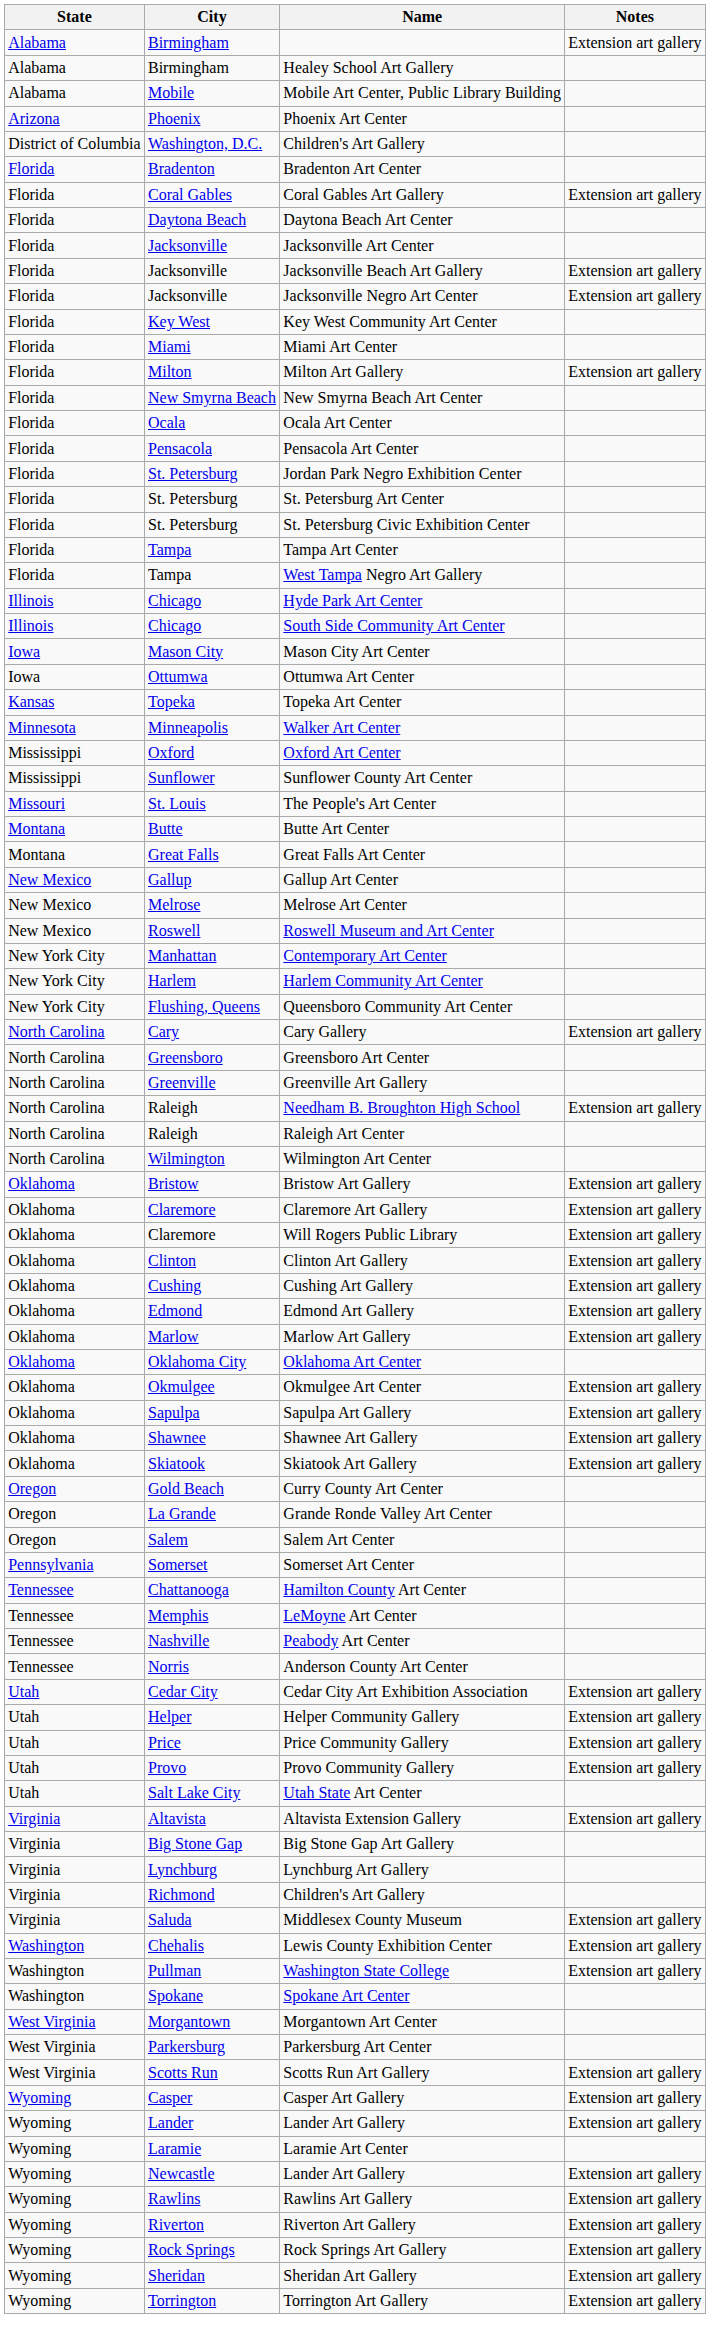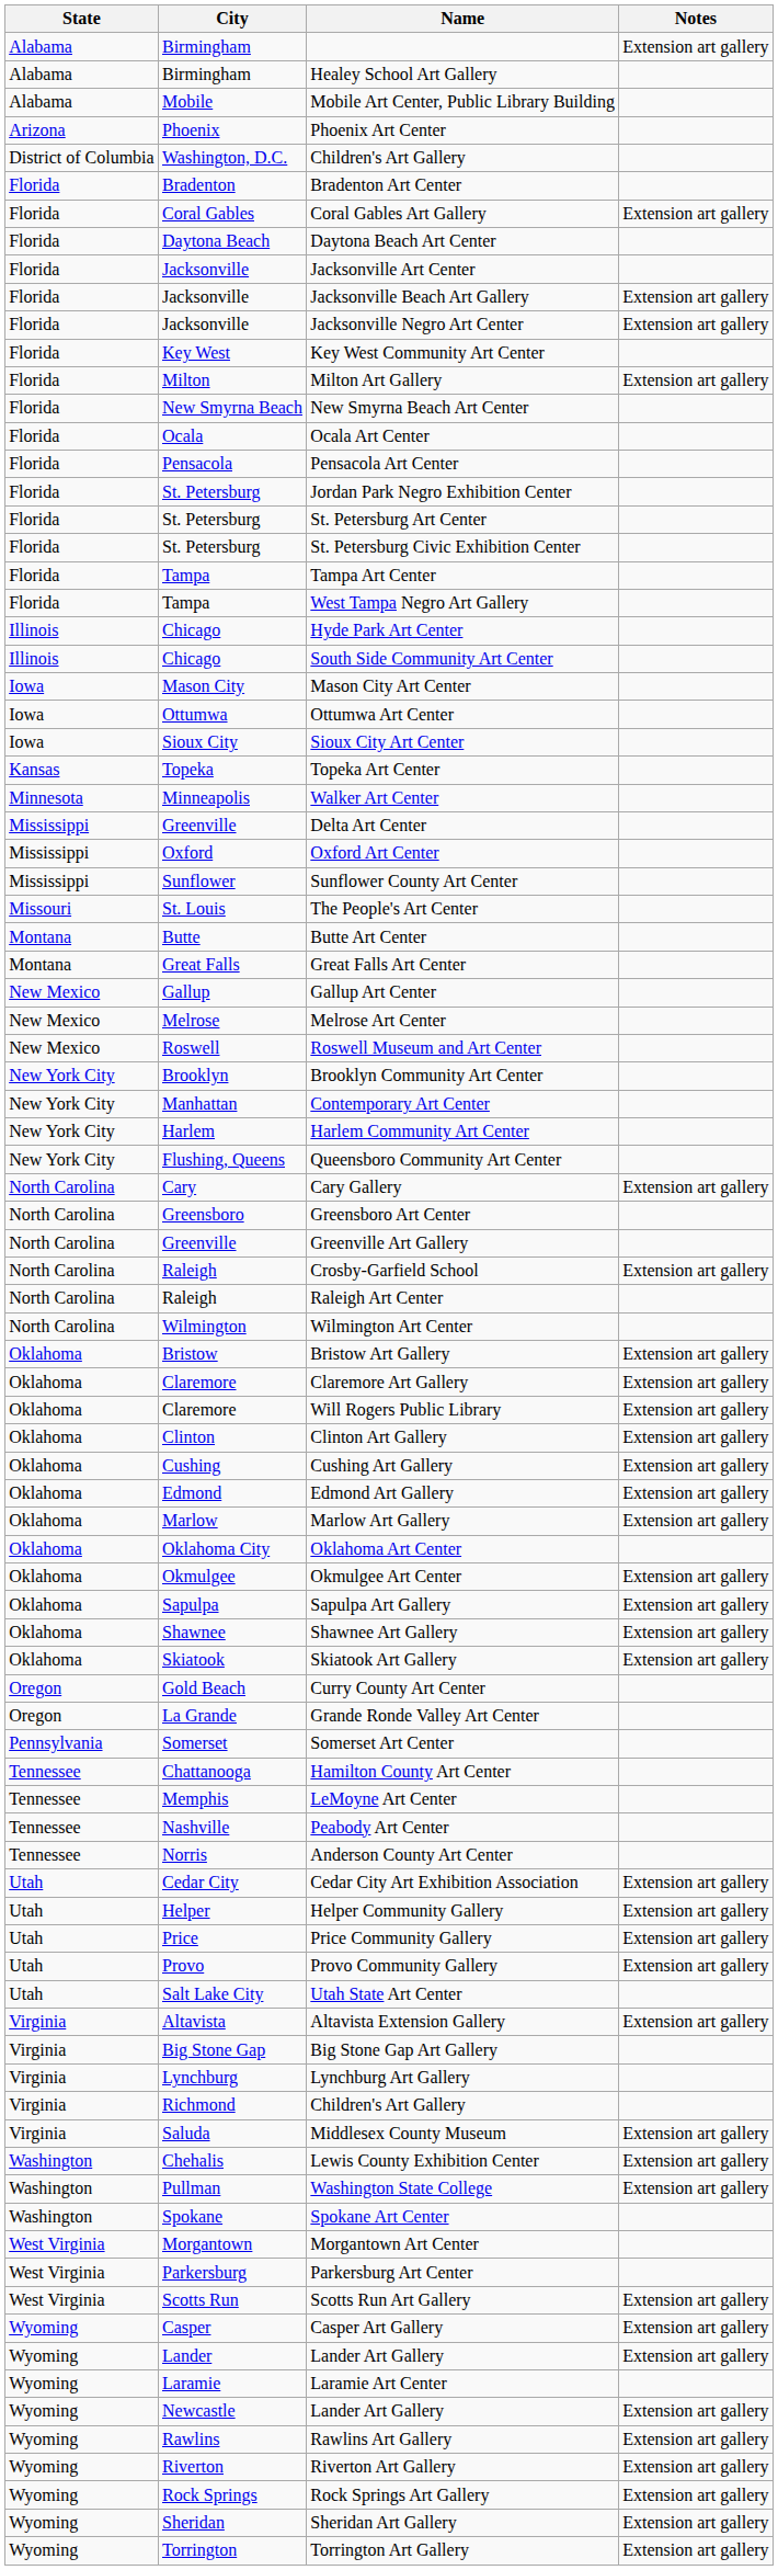 <table class="wikitable">
 <tr>
 <th>State</th>
 <th>City</th>
 <th>Name</th>
 <th>Notes</th>
 </tr>
 <tr>
 <td><a href='#'>Alabama</a></td>
 <td><a href='#'>Birmingham</a></td>
 <td></td>
 <td>Extension art gallery</td>
 </tr>
 <tr>
 <td>Alabama</td>
 <td>Birmingham</td>
 <td>Healey School Art Gallery</td>
 <td></td>
 </tr>
 <tr>
 <td>Alabama</td>
 <td><a href='#'>Mobile</a></td>
 <td>Mobile Art Center, Public Library Building</td>
 <td></td>
 </tr>
 <tr>
 <td><a href='#'>Arizona</a></td>
 <td><a href='#'>Phoenix</a></td>
 <td>Phoenix Art Center</td>
 <td></td>
 </tr>
 <tr>
 <td>District of Columbia</td>
 <td><a href='#'>Washington, D.C.</a></td>
 <td>Children's Art Gallery</td>
 <td></td>
 </tr>
 <tr>
 <td><a href='#'>Florida</a></td>
 <td><a href='#'>Bradenton</a></td>
 <td>Bradenton Art Center</td>
 <td></td>
 </tr>
 <tr>
 <td>Florida</td>
 <td><a href='#'>Coral Gables</a></td>
 <td>Coral Gables Art Gallery</td>
 <td>Extension art gallery</td>
 </tr>
 <tr>
 <td>Florida</td>
 <td><a href='#'>Daytona Beach</a></td>
 <td>Daytona Beach Art Center</td>
 <td></td>
 </tr>
 <tr>
 <td>Florida</td>
 <td><a href='#'>Jacksonville</a></td>
 <td>Jacksonville Art Center</td>
 <td></td>
 </tr>
 <tr>
 <td>Florida</td>
 <td>Jacksonville</td>
 <td>Jacksonville Beach Art Gallery</td>
 <td>Extension art gallery</td>
 </tr>
 <tr>
 <td>Florida</td>
 <td>Jacksonville</td>
 <td>Jacksonville Negro Art Center</td>
 <td>Extension art gallery</td>
 </tr>
 <tr>
 <td>Florida</td>
 <td><a href='#'>Key West</a></td>
 <td>Key West Community Art Center</td>
 <td></td>
 </tr>
 <tr>
 <td>Florida</td>
-<td><a href='#'>Miami</a></td>
-<td>Miami Art Center</td>
-<td></td>
-</tr>
-<tr>
-<td>Florida</td>
 <td><a href='#'>Milton</a></td>
 <td>Milton Art Gallery</td>
 <td>Extension art gallery</td>
 </tr>
 <tr>
 <td>Florida</td>
 <td><a href='#'>New Smyrna Beach</a></td>
 <td>New Smyrna Beach Art Center</td>
 <td></td>
 </tr>
 <tr>
 <td>Florida</td>
 <td><a href='#'>Ocala</a></td>
 <td>Ocala Art Center</td>
 <td></td>
 </tr>
 <tr>
 <td>Florida</td>
 <td><a href='#'>Pensacola</a></td>
 <td>Pensacola Art Center</td>
 <td></td>
 </tr>
 <tr>
 <td>Florida</td>
 <td><a href='#'>St. Petersburg</a></td>
 <td>Jordan Park Negro Exhibition Center</td>
 <td></td>
 </tr>
 <tr>
 <td>Florida</td>
 <td>St. Petersburg</td>
 <td>St. Petersburg Art Center</td>
 <td></td>
 </tr>
 <tr>
 <td>Florida</td>
 <td>St. Petersburg</td>
 <td>St. Petersburg Civic Exhibition Center</td>
 <td></td>
 </tr>
 <tr>
 <td>Florida</td>
 <td><a href='#'>Tampa</a></td>
 <td>Tampa Art Center</td>
 <td></td>
 </tr>
 <tr>
 <td>Florida</td>
 <td>Tampa</td>
 <td><a href='#'>West Tampa</a> Negro Art Gallery</td>
 <td></td>
 </tr>
 <tr>
 <td><a href='#'>Illinois</a></td>
 <td><a href='#'>Chicago</a></td>
 <td><a href='#'>Hyde Park Art Center</a></td>
 <td></td>
 </tr>
 <tr>
 <td><a href='#'>Illinois</a></td>
 <td><a href='#'>Chicago</a></td>
 <td><a href='#'>South Side Community Art Center</a></td>
 <td></td>
 </tr>
 <tr>
 <td><a href='#'>Iowa</a></td>
 <td><a href='#'>Mason City</a></td>
 <td>Mason City Art Center</td>
 <td></td>
 </tr>
 <tr>
 <td>Iowa</td>
 <td><a href='#'>Ottumwa</a></td>
 <td>Ottumwa Art Center</td>
 <td></td>
 </tr>
 <tr>
+<td>Iowa</td>
+<td><a href='#'>Sioux City</a></td>
+<td><a href='#'>Sioux City Art Center</a></td>
+<td></td>
+</tr>
+<tr>
 <td><a href='#'>Kansas</a></td>
 <td><a href='#'>Topeka</a></td>
 <td>Topeka Art Center</td>
 <td></td>
 </tr>
 <tr>
 <td><a href='#'>Minnesota</a></td>
 <td><a href='#'>Minneapolis</a></td>
 <td><a href='#'>Walker Art Center</a></td>
+<td></td>
+</tr>
+<tr>
+<td><a href='#'>Mississippi</a></td>
+<td><a href='#'>Greenville</a></td>
+<td>Delta Art Center</td>
 <td></td>
 </tr>
 <tr>
 <td>Mississippi</td>
 <td><a href='#'>Oxford</a></td>
 <td><a href='#'>Oxford Art Center</a></td>
 <td></td>
 </tr>
 <tr>
 <td>Mississippi</td>
 <td><a href='#'>Sunflower</a></td>
 <td>Sunflower County Art Center</td>
 <td></td>
 </tr>
 <tr>
 <td><a href='#'>Missouri</a></td>
 <td><a href='#'>St. Louis</a></td>
 <td>The People's Art Center</td>
 <td></td>
 </tr>
 <tr>
 <td><a href='#'>Montana</a></td>
 <td><a href='#'>Butte</a></td>
 <td>Butte Art Center</td>
 <td></td>
 </tr>
 <tr>
 <td>Montana</td>
 <td><a href='#'>Great Falls</a></td>
 <td>Great Falls Art Center</td>
 <td></td>
 </tr>
 <tr>
 <td><a href='#'>New Mexico</a></td>
 <td><a href='#'>Gallup</a></td>
 <td>Gallup Art Center</td>
 <td></td>
 </tr>
 <tr>
 <td>New Mexico</td>
 <td><a href='#'>Melrose</a></td>
 <td>Melrose Art Center</td>
 <td></td>
 </tr>
 <tr>
 <td>New Mexico</td>
 <td><a href='#'>Roswell</a></td>
 <td><a href='#'>Roswell Museum and Art Center</a></td>
 <td></td>
 </tr>
 <tr>
+<td><a href='#'>New York City</a></td>
+<td><a href='#'>Brooklyn</a></td>
+<td>Brooklyn Community Art Center</td>
+<td></td>
+</tr>
+<tr>
 <td>New York City</td>
 <td><a href='#'>Manhattan</a></td>
 <td><a href='#'>Contemporary Art Center</a></td>
 <td></td>
 </tr>
 <tr>
 <td>New York City</td>
 <td><a href='#'>Harlem</a></td>
 <td><a href='#'>Harlem Community Art Center</a></td>
 <td></td>
 </tr>
 <tr>
 <td>New York City</td>
 <td><a href='#'>Flushing, Queens</a></td>
 <td>Queensboro Community Art Center</td>
 <td></td>
 </tr>
 <tr>
 <td><a href='#'>North Carolina</a></td>
 <td><a href='#'>Cary</a></td>
 <td>Cary Gallery</td>
 <td>Extension art gallery</td>
 </tr>
 <tr>
 <td>North Carolina</td>
 <td><a href='#'>Greensboro</a></td>
 <td>Greensboro Art Center</td>
 <td></td>
 </tr>
 <tr>
 <td>North Carolina</td>
 <td><a href='#'>Greenville</a></td>
 <td>Greenville Art Gallery</td>
 <td></td>
 </tr>
 <tr>
 <td>North Carolina</td>
-<td>Raleigh</td>
-<td><a href='#'>Needham B. Broughton High School</a></td>
+<td><a href='#'>Raleigh</a></td>
+<td>Crosby-Garfield School</td>
 <td>Extension art gallery</td>
 </tr>
 <tr>
 <td>North Carolina</td>
 <td>Raleigh</td>
 <td>Raleigh Art Center</td>
 <td></td>
 </tr>
 <tr>
 <td>North Carolina</td>
 <td><a href='#'>Wilmington</a></td>
 <td>Wilmington Art Center</td>
 <td></td>
 </tr>
 <tr>
 <td><a href='#'>Oklahoma</a></td>
 <td><a href='#'>Bristow</a></td>
 <td>Bristow Art Gallery</td>
 <td>Extension art gallery</td>
 </tr>
 <tr>
 <td>Oklahoma</td>
 <td><a href='#'>Claremore</a></td>
 <td>Claremore Art Gallery</td>
 <td>Extension art gallery</td>
 </tr>
 <tr>
 <td>Oklahoma</td>
 <td>Claremore</td>
 <td>Will Rogers Public Library</td>
 <td>Extension art gallery</td>
 </tr>
 <tr>
 <td>Oklahoma</td>
 <td><a href='#'>Clinton</a></td>
 <td>Clinton Art Gallery</td>
 <td>Extension art gallery</td>
 </tr>
 <tr>
 <td>Oklahoma</td>
 <td><a href='#'>Cushing</a></td>
 <td>Cushing Art Gallery</td>
 <td>Extension art gallery</td>
 </tr>
 <tr>
 <td>Oklahoma</td>
 <td><a href='#'>Edmond</a></td>
 <td>Edmond Art Gallery</td>
 <td>Extension art gallery</td>
 </tr>
 <tr>
 <td>Oklahoma</td>
 <td><a href='#'>Marlow</a></td>
 <td>Marlow Art Gallery</td>
 <td>Extension art gallery</td>
 </tr>
 <tr>
 <td><a href='#'>Oklahoma</a></td>
 <td><a href='#'>Oklahoma City</a></td>
 <td><a href='#'>Oklahoma Art Center</a></td>
 <td></td>
 </tr>
 <tr>
 <td>Oklahoma</td>
 <td><a href='#'>Okmulgee</a></td>
 <td>Okmulgee Art Center</td>
 <td>Extension art gallery</td>
 </tr>
 <tr>
 <td>Oklahoma</td>
 <td><a href='#'>Sapulpa</a></td>
 <td>Sapulpa Art Gallery</td>
 <td>Extension art gallery</td>
 </tr>
 <tr>
 <td>Oklahoma</td>
 <td><a href='#'>Shawnee</a></td>
 <td>Shawnee Art Gallery</td>
 <td>Extension art gallery</td>
 </tr>
 <tr>
 <td>Oklahoma</td>
 <td><a href='#'>Skiatook</a></td>
 <td>Skiatook Art Gallery</td>
 <td>Extension art gallery</td>
 </tr>
 <tr>
 <td><a href='#'>Oregon</a></td>
 <td><a href='#'>Gold Beach</a></td>
 <td>Curry County Art Center</td>
 <td></td>
 </tr>
 <tr>
 <td>Oregon</td>
 <td><a href='#'>La Grande</a></td>
 <td>Grande Ronde Valley Art Center</td>
-<td></td>
-</tr>
-<tr>
-<td>Oregon</td>
-<td><a href='#'>Salem</a></td>
-<td>Salem Art Center</td>
 <td></td>
 </tr>
 <tr>
 <td><a href='#'>Pennsylvania</a></td>
 <td><a href='#'>Somerset</a></td>
 <td>Somerset Art Center</td>
 <td></td>
 </tr>
 <tr>
 <td><a href='#'>Tennessee</a></td>
 <td><a href='#'>Chattanooga</a></td>
 <td><a href='#'>Hamilton County</a> Art Center</td>
 <td></td>
 </tr>
 <tr>
 <td>Tennessee</td>
 <td><a href='#'>Memphis</a></td>
 <td><a href='#'>LeMoyne</a> Art Center</td>
 <td></td>
 </tr>
 <tr>
 <td>Tennessee</td>
 <td><a href='#'>Nashville</a></td>
 <td><a href='#'>Peabody</a> Art Center</td>
 <td></td>
 </tr>
 <tr>
 <td>Tennessee</td>
 <td><a href='#'>Norris</a></td>
 <td>Anderson County Art Center</td>
 <td></td>
 </tr>
 <tr>
 <td><a href='#'>Utah</a></td>
 <td><a href='#'>Cedar City</a></td>
 <td>Cedar City Art Exhibition Association</td>
 <td>Extension art gallery</td>
 </tr>
 <tr>
 <td>Utah</td>
 <td><a href='#'>Helper</a></td>
 <td>Helper Community Gallery</td>
 <td>Extension art gallery</td>
 </tr>
 <tr>
 <td>Utah</td>
 <td><a href='#'>Price</a></td>
 <td>Price Community Gallery</td>
 <td>Extension art gallery</td>
 </tr>
 <tr>
 <td>Utah</td>
 <td><a href='#'>Provo</a></td>
 <td>Provo Community Gallery</td>
 <td>Extension art gallery</td>
 </tr>
 <tr>
 <td>Utah</td>
 <td><a href='#'>Salt Lake City</a></td>
 <td><a href='#'>Utah State</a> Art Center</td>
 <td></td>
 </tr>
 <tr>
 <td><a href='#'>Virginia</a></td>
 <td><a href='#'>Altavista</a></td>
 <td>Altavista Extension Gallery</td>
 <td>Extension art gallery</td>
 </tr>
 <tr>
 <td>Virginia</td>
 <td><a href='#'>Big Stone Gap</a></td>
 <td>Big Stone Gap Art Gallery</td>
 <td></td>
 </tr>
 <tr>
 <td>Virginia</td>
 <td><a href='#'>Lynchburg</a></td>
 <td>Lynchburg Art Gallery</td>
 <td></td>
 </tr>
 <tr>
 <td>Virginia</td>
 <td><a href='#'>Richmond</a></td>
 <td>Children's Art Gallery</td>
 <td></td>
 </tr>
 <tr>
 <td>Virginia</td>
 <td><a href='#'>Saluda</a></td>
 <td>Middlesex County Museum</td>
 <td>Extension art gallery</td>
 </tr>
 <tr>
 <td><a href='#'>Washington</a></td>
 <td><a href='#'>Chehalis</a></td>
 <td>Lewis County Exhibition Center</td>
 <td>Extension art gallery</td>
 </tr>
 <tr>
 <td>Washington</td>
 <td><a href='#'>Pullman</a></td>
 <td><a href='#'>Washington State College</a></td>
 <td>Extension art gallery</td>
 </tr>
 <tr>
 <td>Washington</td>
 <td><a href='#'>Spokane</a></td>
 <td><a href='#'>Spokane Art Center</a></td>
 <td></td>
 </tr>
 <tr>
 <td><a href='#'>West Virginia</a></td>
 <td><a href='#'>Morgantown</a></td>
 <td>Morgantown Art Center</td>
 <td></td>
 </tr>
 <tr>
 <td>West Virginia</td>
 <td><a href='#'>Parkersburg</a></td>
 <td>Parkersburg Art Center</td>
 <td></td>
 </tr>
 <tr>
 <td>West Virginia</td>
 <td><a href='#'>Scotts Run</a></td>
 <td>Scotts Run Art Gallery</td>
 <td>Extension art gallery</td>
 </tr>
 <tr>
 <td><a href='#'>Wyoming</a></td>
 <td><a href='#'>Casper</a></td>
 <td>Casper Art Gallery</td>
 <td>Extension art gallery</td>
 </tr>
 <tr>
 <td>Wyoming</td>
 <td><a href='#'>Lander</a></td>
 <td>Lander Art Gallery</td>
 <td>Extension art gallery</td>
 </tr>
 <tr>
 <td>Wyoming</td>
 <td><a href='#'>Laramie</a></td>
 <td>Laramie Art Center</td>
 <td></td>
 </tr>
 <tr>
 <td>Wyoming</td>
 <td><a href='#'>Newcastle</a></td>
 <td>Lander Art Gallery</td>
 <td>Extension art gallery</td>
 </tr>
 <tr>
 <td>Wyoming</td>
 <td><a href='#'>Rawlins</a></td>
 <td>Rawlins Art Gallery</td>
 <td>Extension art gallery</td>
 </tr>
 <tr>
 <td>Wyoming</td>
 <td><a href='#'>Riverton</a></td>
 <td>Riverton Art Gallery</td>
 <td>Extension art gallery</td>
 </tr>
 <tr>
 <td>Wyoming</td>
 <td><a href='#'>Rock Springs</a></td>
 <td>Rock Springs Art Gallery</td>
 <td>Extension art gallery</td>
 </tr>
 <tr>
 <td>Wyoming</td>
 <td><a href='#'>Sheridan</a></td>
 <td>Sheridan Art Gallery</td>
 <td>Extension art gallery</td>
 </tr>
 <tr>
 <td>Wyoming</td>
 <td><a href='#'>Torrington</a></td>
 <td>Torrington Art Gallery</td>
 <td>Extension art gallery</td>
 </tr>
 </table>
